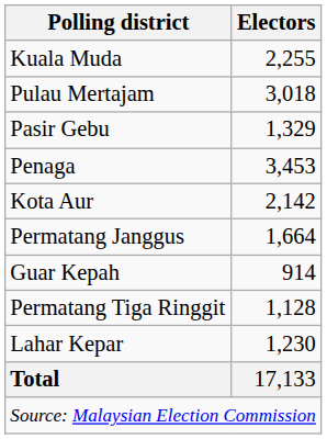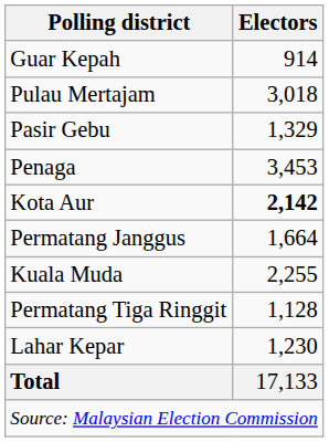 <table class="wikitable sortable">
 <tr>
 <th>Polling district</th>
 <th>Electors</th>
 </tr>
 <tr>
-<td>Kuala Muda</td>
-<td align="right">2,255</td>
+<td>Guar Kepah</td>
+<td align="right">914</td>
 </tr>
 <tr>
 <td>Pulau Mertajam</td>
 <td align="right">3,018</td>
 </tr>
 <tr>
 <td>Pasir Gebu</td>
 <td align="right">1,329</td>
 </tr>
 <tr>
 <td>Penaga</td>
 <td align="right">3,453</td>
 </tr>
 <tr>
 <td>Kota Aur</td>
-<td align="right">2,142</td>
+<td align="right"><strong>2,142</strong></td>
 </tr>
 <tr>
 <td>Permatang Janggus</td>
 <td align="right">1,664</td>
 </tr>
 <tr>
-<td>Guar Kepah</td>
-<td align="right">914</td>
+<td>Kuala Muda</td>
+<td align="right">2,255</td>
 </tr>
 <tr>
 <td>Permatang Tiga Ringgit</td>
 <td align="right">1,128</td>
 </tr>
 <tr>
 <td>Lahar Kepar</td>
 <td align="right">1,230</td>
 </tr>
 <tr>
 <td style="background: #f2f2f2"><strong>Total</strong></td>
 <td style="background: #f2f2f2" align="right">17,133</td>
 </tr>
 <tr>
 <td colspan="2"  align="right"><small><em>Source: <a href='#'>Malaysian Election Commission</a></em></small></td>
 </tr>
 </table>
